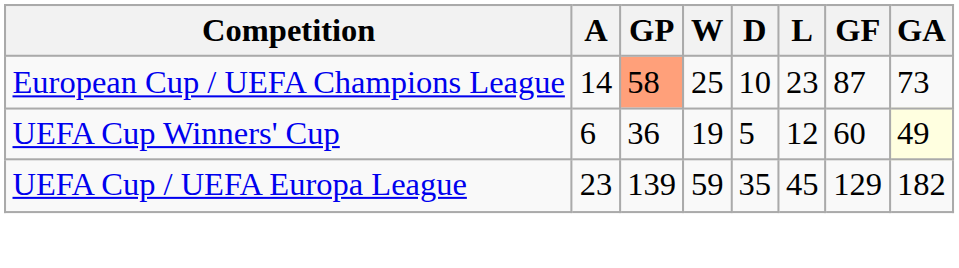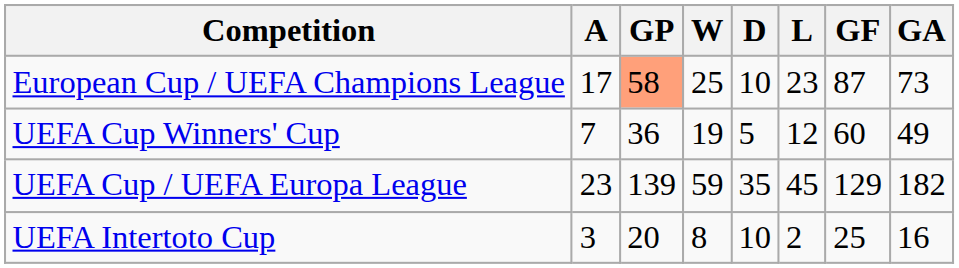 <table class="wikitable">
 <tr>
 <th>Competition</th>
 <th>A</th>
 <th>GP</th>
 <th>W</th>
 <th>D</th>
 <th>L</th>
 <th>GF</th>
 <th>GA</th>
 </tr>
 <tr>
 <td><a href='#'>European Cup / UEFA Champions League</a></td>
-<td>14</td>
+<td>17</td>
 <td style="background: lightsalmon;">58</td>
 <td>25</td>
 <td>10</td>
 <td>23</td>
 <td>87</td>
 <td>73</td>
 </tr>
 <tr>
 <td><a href='#'>UEFA Cup Winners' Cup</a></td>
-<td>6</td>
+<td>7</td>
 <td>36</td>
 <td>19</td>
 <td>5</td>
 <td>12</td>
 <td>60</td>
-<td style="background: lightyellow;">49</td>
+<td>49</td>
 </tr>
 <tr>
 <td><a href='#'>UEFA Cup / UEFA Europa League</a></td>
 <td>23</td>
 <td>139</td>
 <td>59</td>
 <td>35</td>
 <td>45</td>
 <td>129</td>
 <td>182</td>
 </tr>
+<tr>
+<td><a href='#'>UEFA Intertoto Cup</a></td>
+<td>3</td>
+<td>20</td>
+<td>8</td>
+<td>10</td>
+<td>2</td>
+<td>25</td>
+<td>16</td>
+</tr>
 </table>
